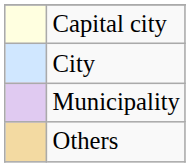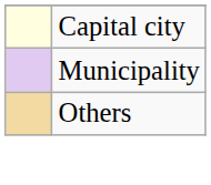 <table class="wikitable">
 <tr>
 </tr>
 <tr>
 <td width="20px" style="background-color:#FFFFE0"></td>
 <td>Capital city</td>
-</tr>
-<tr>
-<td width="20px" style="background-color:#D0E7FF"></td>
-<td>City</td>
 </tr>
 <tr>
 <td width="20px" style="background-color:#E0CAF1"></td>
 <td>Municipality</td>
 </tr>
 <tr>
 <td width="20px" style="background-color:#F3DAA2"></td>
 <td>Others</td>
 </tr>
 </table>
